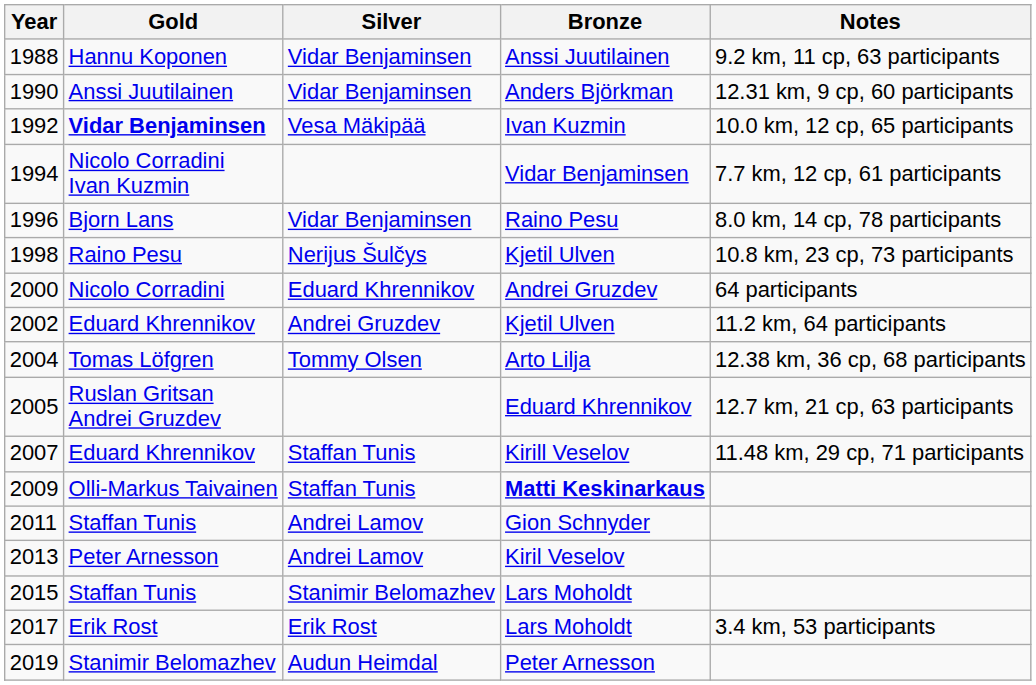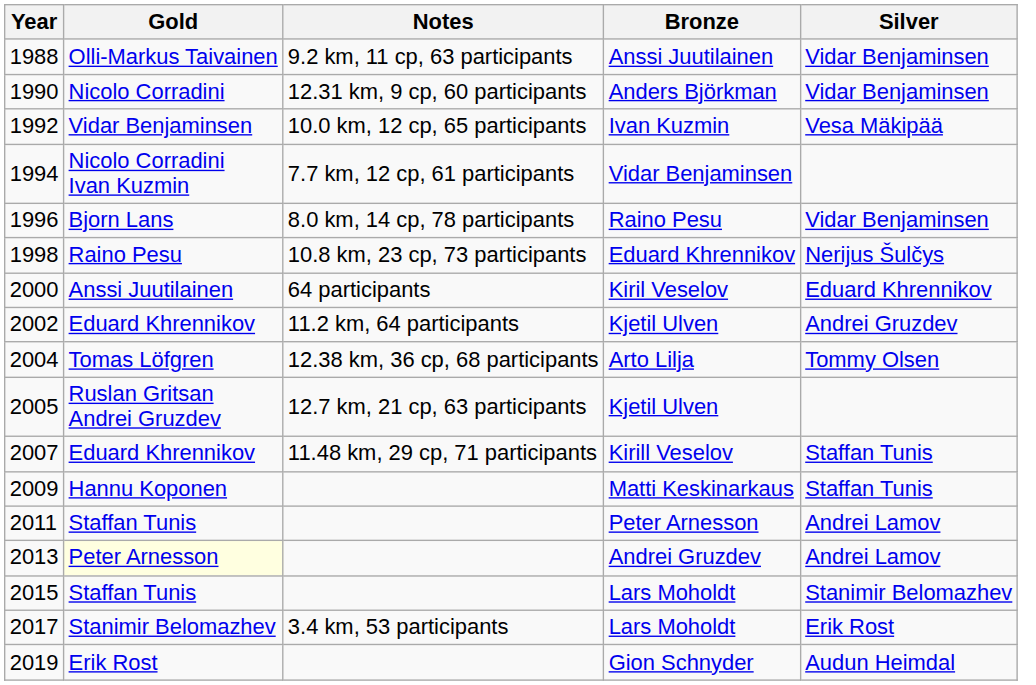 <table class="wikitable">
 <tr>
 <th>Year</th>
 <th>Gold</th>
+<th>Notes</th>
+<th>Bronze</th>
 <th>Silver</th>
-<th>Bronze</th>
-<th>Notes</th>
 </tr>
 <tr>
 <td>1988</td>
-<td> <a href='#'>Hannu Koponen</a></td>
+<td> <a href='#'>Olli-Markus Taivainen</a></td>
+<td>9.2 km, 11 cp,  63 participants</td>
+<td> <a href='#'>Anssi Juutilainen</a></td>
 <td> <a href='#'>Vidar Benjaminsen</a></td>
-<td> <a href='#'>Anssi Juutilainen</a></td>
-<td>9.2 km, 11 cp,  63 participants</td>
 </tr>
 <tr>
 <td>1990</td>
-<td> <a href='#'>Anssi Juutilainen</a></td>
+<td> <a href='#'>Nicolo Corradini</a></td>
+<td>12.31 km, 9 cp,  60 participants</td>
+<td> <a href='#'>Anders Björkman</a></td>
 <td> <a href='#'>Vidar Benjaminsen</a></td>
-<td> <a href='#'>Anders Björkman</a></td>
-<td>12.31 km, 9 cp,  60 participants</td>
 </tr>
 <tr>
 <td>1992</td>
-<td><strong> <a href='#'>Vidar Benjaminsen</a></strong></td>
+<td> <a href='#'>Vidar Benjaminsen</a></td>
+<td>10.0 km, 12 cp,  65 participants</td>
+<td> <a href='#'>Ivan Kuzmin</a></td>
 <td> <a href='#'>Vesa Mäkipää</a></td>
-<td> <a href='#'>Ivan Kuzmin</a></td>
-<td>10.0 km, 12 cp,  65 participants</td>
 </tr>
 <tr>
 <td>1994</td>
 <td> <a href='#'>Nicolo Corradini</a> <br>  <a href='#'>Ivan Kuzmin</a></td>
+<td>7.7 km, 12 cp,  61 participants</td>
+<td> <a href='#'>Vidar Benjaminsen</a></td>
 <td> </td>
-<td> <a href='#'>Vidar Benjaminsen</a></td>
-<td>7.7 km, 12 cp,  61 participants</td>
 </tr>
 <tr>
 <td>1996</td>
 <td> <a href='#'>Bjorn Lans</a></td>
+<td>8.0 km, 14 cp,  78 participants</td>
+<td> <a href='#'>Raino Pesu</a></td>
 <td> <a href='#'>Vidar Benjaminsen</a></td>
-<td> <a href='#'>Raino Pesu</a></td>
-<td>8.0 km, 14 cp,  78 participants</td>
 </tr>
 <tr>
 <td>1998</td>
 <td> <a href='#'>Raino Pesu</a></td>
+<td>10.8 km, 23 cp,  73 participants</td>
+<td> <a href='#'>Eduard Khrennikov</a></td>
 <td> <a href='#'>Nerijus Šulčys</a></td>
-<td> <a href='#'>Kjetil Ulven</a></td>
-<td>10.8 km, 23 cp,  73 participants</td>
 </tr>
 <tr>
 <td>2000</td>
-<td> <a href='#'>Nicolo Corradini</a></td>
+<td> <a href='#'>Anssi Juutilainen</a></td>
+<td>64 participants</td>
+<td> <a href='#'>Kiril Veselov</a></td>
 <td> <a href='#'>Eduard Khrennikov</a></td>
-<td> <a href='#'>Andrei Gruzdev</a></td>
-<td>64 participants</td>
 </tr>
 <tr>
 <td>2002</td>
 <td> <a href='#'>Eduard Khrennikov</a></td>
+<td>11.2 km, 64 participants</td>
+<td> <a href='#'>Kjetil Ulven</a></td>
 <td> <a href='#'>Andrei Gruzdev</a></td>
-<td> <a href='#'>Kjetil Ulven</a></td>
-<td>11.2 km, 64 participants</td>
 </tr>
 <tr>
 <td>2004</td>
 <td> <a href='#'>Tomas Löfgren</a></td>
+<td>12.38 km, 36 cp, 68 participants</td>
+<td> <a href='#'>Arto Lilja</a></td>
 <td> <a href='#'>Tommy Olsen</a></td>
-<td> <a href='#'>Arto Lilja</a></td>
-<td>12.38 km, 36 cp, 68 participants</td>
 </tr>
 <tr>
 <td>2005</td>
 <td> <a href='#'>Ruslan Gritsan</a><br>  <a href='#'>Andrei Gruzdev</a></td>
+<td>12.7 km, 21 cp, 63 participants</td>
+<td> <a href='#'>Kjetil Ulven</a></td>
 <td> </td>
-<td> <a href='#'>Eduard Khrennikov</a></td>
-<td>12.7 km, 21 cp, 63 participants</td>
 </tr>
 <tr>
 <td>2007</td>
 <td> <a href='#'>Eduard Khrennikov</a></td>
+<td>11.48 km, 29 cp, 71 participants</td>
+<td> <a href='#'>Kirill Veselov</a></td>
 <td> <a href='#'>Staffan Tunis</a></td>
-<td> <a href='#'>Kirill Veselov</a></td>
-<td>11.48 km, 29 cp, 71 participants</td>
 </tr>
 <tr>
 <td>2009</td>
-<td> <a href='#'>Olli-Markus Taivainen</a></td>
+<td> <a href='#'>Hannu Koponen</a></td>
+<td></td>
+<td> <a href='#'>Matti Keskinarkaus</a></td>
 <td> <a href='#'>Staffan Tunis</a></td>
-<td><strong> <a href='#'>Matti Keskinarkaus</a></strong></td>
-<td></td>
 </tr>
 <tr>
 <td>2011</td>
 <td> <a href='#'>Staffan Tunis</a></td>
+<td></td>
+<td> <a href='#'>Peter Arnesson</a></td>
 <td> <a href='#'>Andrei Lamov</a></td>
-<td> <a href='#'>Gion Schnyder</a></td>
-<td></td>
 </tr>
 <tr>
 <td>2013</td>
-<td> <a href='#'>Peter Arnesson</a></td>
+<td style="background: lightyellow;"> <a href='#'>Peter Arnesson</a></td>
+<td></td>
+<td> <a href='#'>Andrei Gruzdev</a></td>
 <td> <a href='#'>Andrei Lamov</a></td>
-<td> <a href='#'>Kiril Veselov</a></td>
-<td></td>
 </tr>
 <tr>
 <td>2015</td>
 <td> <a href='#'>Staffan Tunis</a></td>
+<td></td>
+<td> <a href='#'>Lars Moholdt</a></td>
 <td> <a href='#'>Stanimir Belomazhev</a></td>
-<td> <a href='#'>Lars Moholdt</a></td>
-<td></td>
 </tr>
 <tr>
 <td>2017 </td>
+<td> <a href='#'>Stanimir Belomazhev</a></td>
+<td>3.4 km, 53 participants</td>
+<td> <a href='#'>Lars Moholdt</a></td>
 <td> <a href='#'>Erik Rost</a></td>
-<td> <a href='#'>Erik Rost</a></td>
-<td> <a href='#'>Lars Moholdt</a></td>
-<td>3.4 km, 53 participants</td>
 </tr>
 <tr>
 <td>2019</td>
-<td> <a href='#'>Stanimir Belomazhev</a></td>
+<td> <a href='#'>Erik Rost</a></td>
+<td></td>
+<td> <a href='#'>Gion Schnyder</a></td>
 <td> <a href='#'>Audun Heimdal</a></td>
-<td> <a href='#'>Peter Arnesson</a></td>
-<td></td>
 </tr>
 </table>
